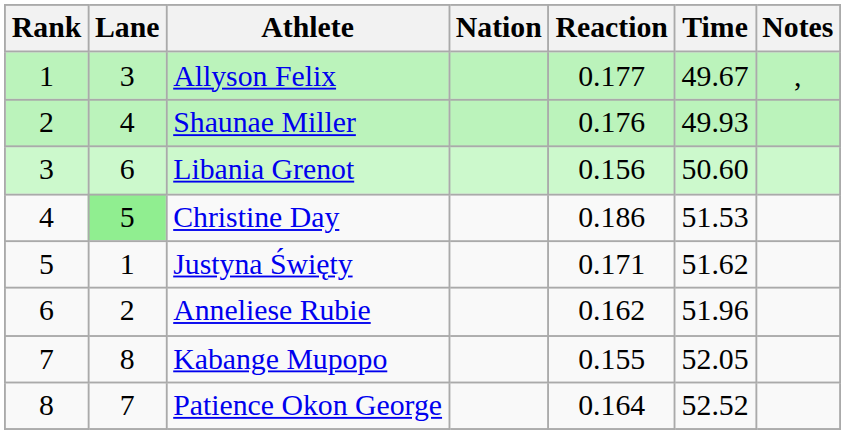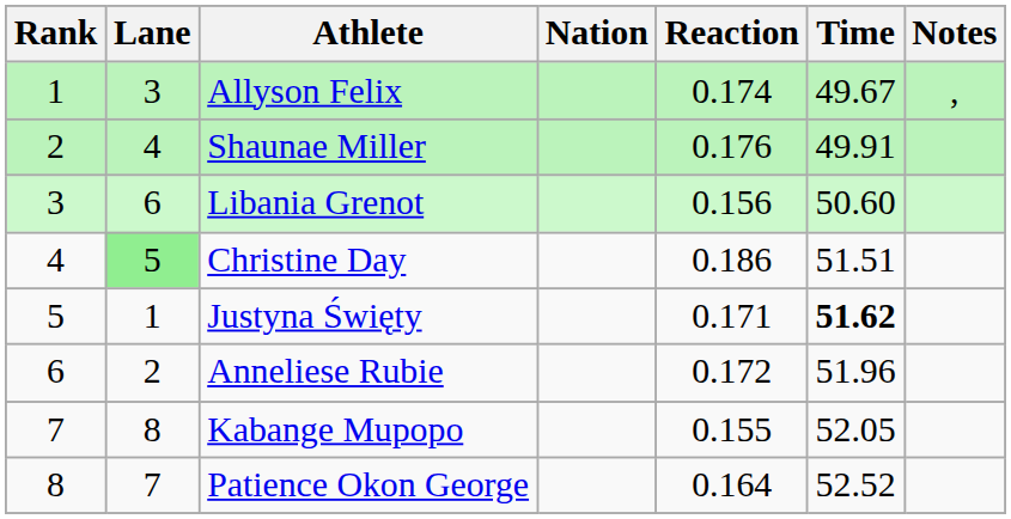 <table class="wikitable sortable" style="text-align:center">
 <tr>
 <th>Rank</th>
 <th>Lane</th>
 <th>Athlete</th>
 <th>Nation</th>
 <th>Reaction</th>
 <th>Time</th>
 <th>Notes</th>
 </tr>
 <tr bgcolor=#bbf3bb>
 <td>1</td>
 <td>3</td>
 <td align=left><a href='#'>Allyson Felix</a></td>
 <td align=left></td>
-<td>0.177</td>
+<td>0.174</td>
 <td>49.67</td>
 <td>, </td>
 </tr>
 <tr bgcolor=#bbf3bb>
 <td>2</td>
 <td>4</td>
 <td align=left><a href='#'>Shaunae Miller</a></td>
 <td align=left></td>
 <td>0.176</td>
-<td>49.93</td>
+<td>49.91</td>
 <td></td>
 </tr>
 <tr bgcolor=#ccf9cc>
 <td>3</td>
 <td>6</td>
 <td align=left><a href='#'>Libania Grenot</a></td>
 <td align=left></td>
 <td>0.156</td>
 <td>50.60</td>
 <td></td>
 </tr>
 <tr>
 <td>4</td>
 <td style="background: lightgreen;">5</td>
 <td align=left><a href='#'>Christine Day</a></td>
 <td align=left></td>
 <td>0.186</td>
-<td>51.53</td>
+<td>51.51</td>
 <td></td>
 </tr>
 <tr>
 <td>5</td>
 <td>1</td>
 <td align=left><a href='#'>Justyna Święty</a></td>
 <td align=left></td>
 <td>0.171</td>
-<td>51.62</td>
+<td><strong>51.62</strong></td>
 <td></td>
 </tr>
 <tr>
 <td>6</td>
 <td>2</td>
 <td align=left><a href='#'>Anneliese Rubie</a></td>
 <td align=left></td>
-<td>0.162</td>
+<td>0.172</td>
 <td>51.96</td>
 <td></td>
 </tr>
 <tr>
 <td>7</td>
 <td>8</td>
 <td align=left><a href='#'>Kabange Mupopo</a></td>
 <td align=left></td>
 <td>0.155</td>
 <td>52.05</td>
 <td></td>
 </tr>
 <tr>
 <td>8</td>
 <td>7</td>
 <td align=left><a href='#'>Patience Okon George</a></td>
 <td align=left></td>
 <td>0.164</td>
 <td>52.52</td>
 <td></td>
 </tr>
 </table>
